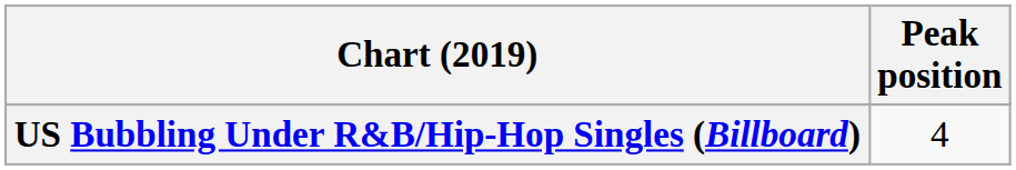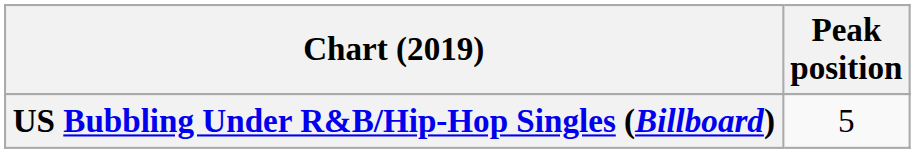 <table class="wikitable sortable plainrowheaders" style="text-align:center">
 <tr>
 <th scope="col">Chart (2019)</th>
 <th scope="col">Peak<br>position</th>
 </tr>
 <tr>
 </tr>
 <tr>
 <th scope="row">US <a href='#'>Bubbling Under R&B/Hip-Hop Singles</a> (<em><a href='#'>Billboard</a></em>)</th>
-<td>4</td>
+<td>5</td>
 </tr>
 </table>
